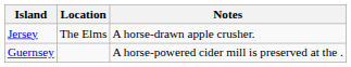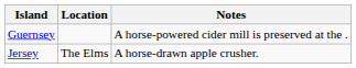 <table class="wikitable">
 <tr>
 <th>Island</th>
 <th>Location</th>
 <th>Notes</th>
 </tr>
 <tr>
+<td><a href='#'>Guernsey</a></td>
+<td></td>
+<td>A horse-powered cider mill is preserved at the .</td>
+</tr>
+<tr>
 <td><a href='#'>Jersey</a></td>
 <td>The Elms</td>
 <td>A horse-drawn apple crusher.</td>
 </tr>
-<tr>
-<td><a href='#'>Guernsey</a></td>
-<td></td>
-<td>A horse-powered cider mill is preserved at the .</td>
-</tr>
 </table>
